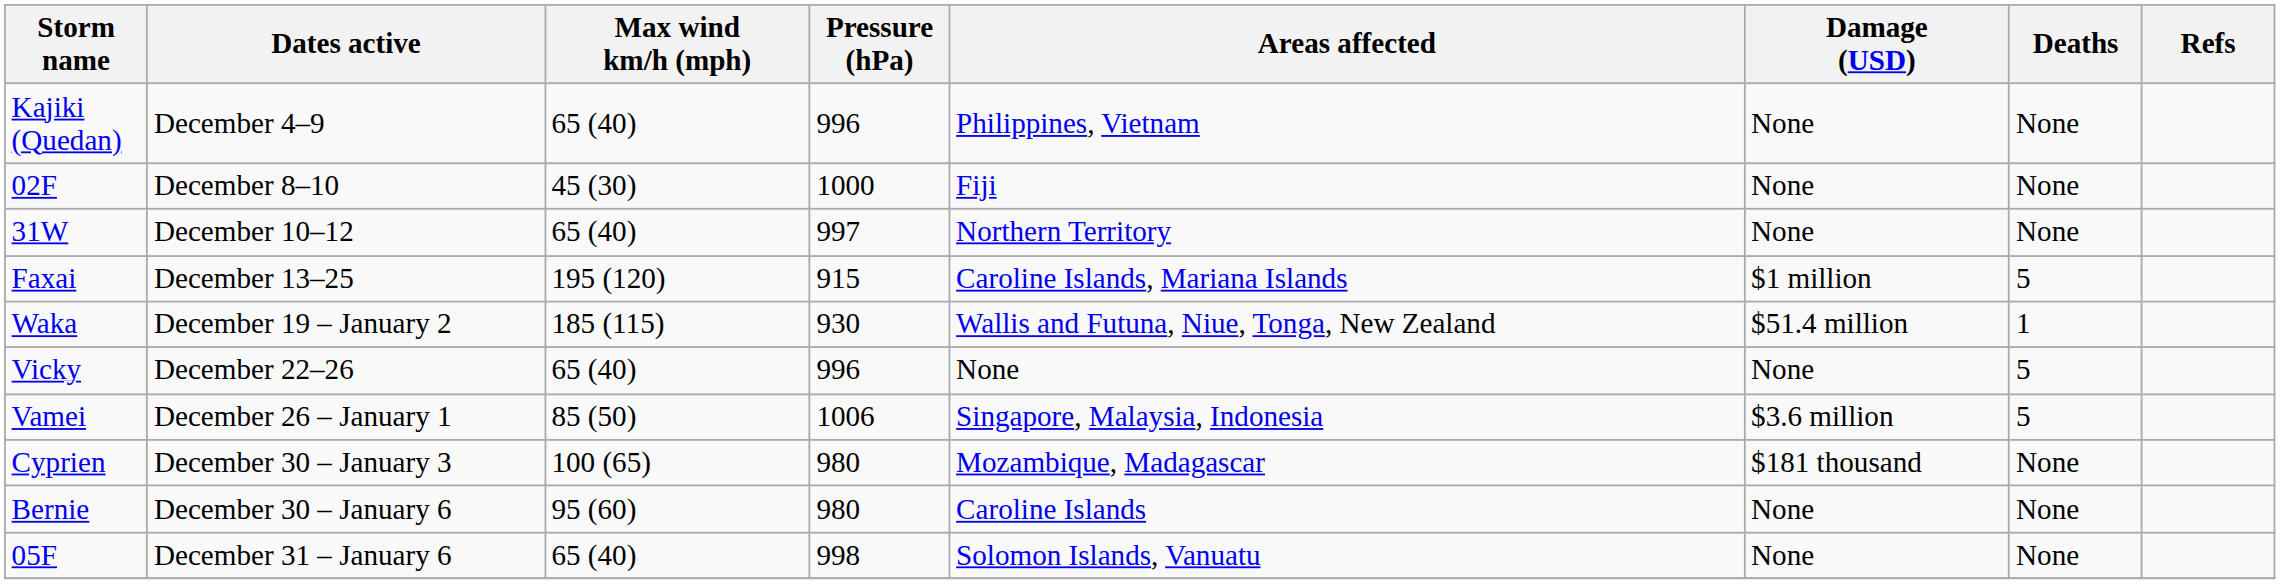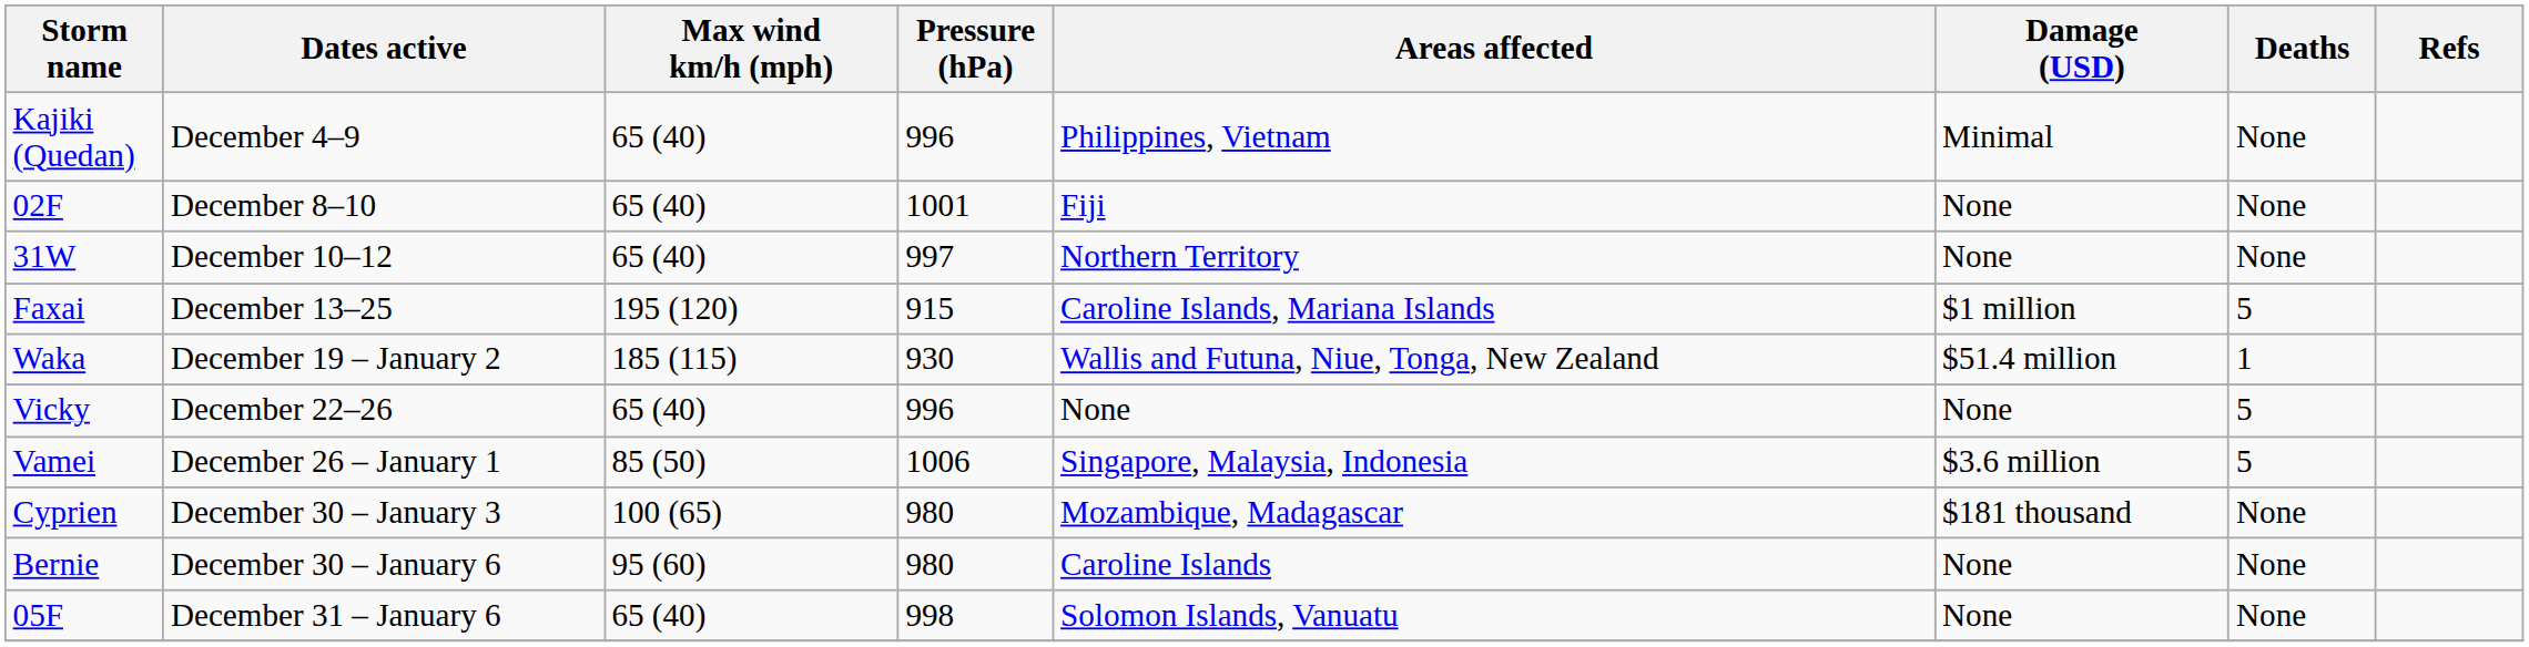 <table class="wikitable sortable">
 <tr>
 <th width="5%">Storm name</th>
 <th width="15%">Dates active</th>
 <th width="10%">Max wind<br>km/h (mph)</th>
 <th width="5%">Pressure<br>(hPa)</th>
 <th width="30%">Areas affected</th>
 <th width="10%">Damage<br>(<a href='#'>USD</a>)</th>
 <th width="5%">Deaths</th>
 <th width="5%">Refs</th>
 </tr>
 <tr>
 <td><a href='#'>Kajiki (Quedan)</a></td>
 <td>December 4–9</td>
 <td>65 (40)</td>
 <td>996</td>
 <td><a href='#'>Philippines</a>, <a href='#'>Vietnam</a></td>
-<td>None</td>
+<td>Minimal</td>
 <td>None</td>
 <td></td>
 </tr>
 <tr>
 <td><a href='#'>02F</a></td>
 <td>December 8–10</td>
-<td>45 (30)</td>
-<td>1000</td>
+<td>65 (40)</td>
+<td>1001</td>
 <td><a href='#'>Fiji</a></td>
 <td>None</td>
 <td>None</td>
 <td></td>
 </tr>
 <tr>
 <td><a href='#'>31W</a></td>
 <td>December 10–12</td>
 <td>65 (40)</td>
 <td>997</td>
 <td><a href='#'>Northern Territory</a></td>
 <td>None</td>
 <td>None</td>
 <td></td>
 </tr>
 <tr>
 <td><a href='#'>Faxai</a></td>
 <td>December 13–25</td>
 <td>195 (120)</td>
 <td>915</td>
 <td><a href='#'>Caroline Islands</a>, <a href='#'>Mariana Islands</a></td>
 <td>$1 million</td>
 <td>5</td>
 <td></td>
 </tr>
 <tr>
 <td><a href='#'>Waka</a></td>
 <td>December 19 – January 2</td>
 <td>185 (115)</td>
 <td>930</td>
 <td><a href='#'>Wallis and Futuna</a>, <a href='#'>Niue</a>, <a href='#'>Tonga</a>, New Zealand</td>
 <td>$51.4 million</td>
 <td>1</td>
 <td></td>
 </tr>
 <tr>
 <td><a href='#'>Vicky</a></td>
 <td>December 22–26</td>
 <td>65 (40)</td>
 <td>996</td>
 <td>None</td>
 <td>None</td>
 <td>5</td>
 <td></td>
 </tr>
 <tr>
 <td><a href='#'>Vamei</a></td>
 <td>December 26 – January 1</td>
 <td>85 (50)</td>
 <td>1006</td>
 <td><a href='#'>Singapore</a>, <a href='#'>Malaysia</a>, <a href='#'>Indonesia</a></td>
 <td>$3.6 million</td>
 <td>5</td>
 <td></td>
 </tr>
 <tr>
 <td><a href='#'>Cyprien</a></td>
 <td>December 30 – January 3</td>
 <td>100 (65)</td>
 <td>980</td>
 <td><a href='#'>Mozambique</a>, <a href='#'>Madagascar</a></td>
 <td>$181 thousand</td>
 <td>None</td>
 <td></td>
 </tr>
 <tr>
 <td><a href='#'>Bernie</a></td>
 <td>December 30 – January 6</td>
 <td>95 (60)</td>
 <td>980</td>
 <td><a href='#'>Caroline Islands</a></td>
 <td>None</td>
 <td>None</td>
 <td></td>
 </tr>
 <tr>
 <td><a href='#'>05F</a></td>
 <td>December 31 – January 6</td>
 <td>65 (40)</td>
 <td>998</td>
 <td><a href='#'>Solomon Islands</a>, <a href='#'>Vanuatu</a></td>
 <td>None</td>
 <td>None</td>
 <td></td>
 </tr>
 <tr>
 </tr>
 </table>
